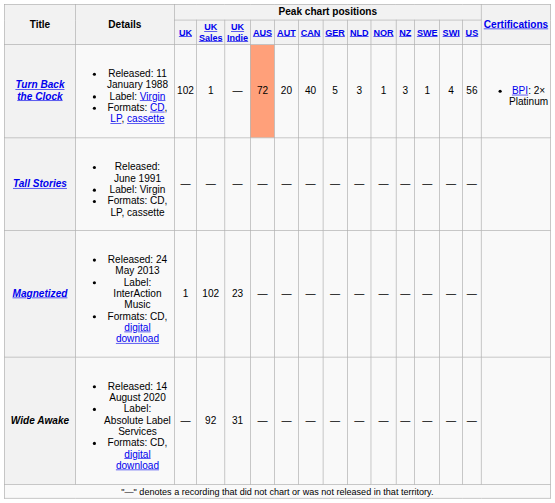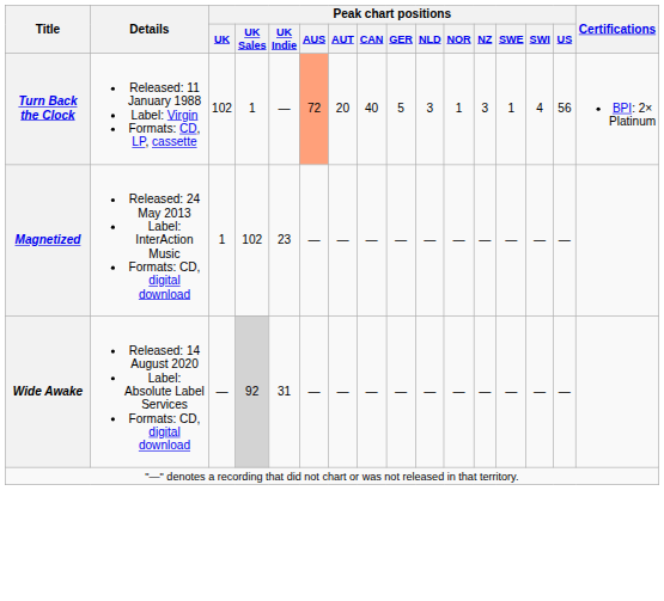 <table class="wikitable plainrowheaders" style="text-align:center;">
 <tr>
 <th scope="col" rowspan="2" style="width:11em;">Title</th>
 <th scope="col" rowspan="2" style="width:17em;">Details</th>
 <th scope="col" colspan="13">Peak chart positions</th>
 <th scope="col" rowspan="2" style="width:6em;"><a href='#'>Certifications</a></th>
 </tr>
 <tr>
 <th scope="col" style="width:2.5em;font-size:90%;"><a href='#'>UK</a><br></th>
 <th scope="col" style="width:2.5em;font-size:90%;"><a href='#'>UK Sales</a><br></th>
 <th scope="col" style="width:2.5em;font-size:90%;"><a href='#'>UK Indie</a><br></th>
 <th scope="col" style="width:2.5em;font-size:90%;"><a href='#'>AUS</a><br></th>
 <th scope="col" style="width:2.5em;font-size:90%;"><a href='#'>AUT</a><br></th>
 <th scope="col" style="width:2.5em;font-size:90%;"><a href='#'>CAN</a><br></th>
 <th scope="col" style="width:2.5em;font-size:90%;"><a href='#'>GER</a><br></th>
 <th scope="col" style="width:2.5em;font-size:90%;"><a href='#'>NLD</a><br></th>
 <th scope="col" style="width:2.5em;font-size:90%;"><a href='#'>NOR</a><br></th>
 <th scope="col" style="width:2.5em;font-size:90%;"><a href='#'>NZ</a><br></th>
 <th scope="col" style="width:2.5em;font-size:90%;"><a href='#'>SWE</a><br></th>
 <th scope="col" style="width:2.5em;font-size:90%;"><a href='#'>SWI</a><br></th>
 <th scope="col" style="width:2.5em;font-size:90%;"><a href='#'>US</a><br></th>
 </tr>
 <tr>
 <th scope="row"><em><a href='#'>Turn Back the Clock</a></em></th>
 <td><br><ul><li>Released: 11 January 1988</li><li>Label: <a href='#'>Virgin</a></li><li>Formats: <a href='#'>CD</a>, <a href='#'>LP</a>, <a href='#'>cassette</a></li></ul></td>
 <td>102</td>
 <td>1</td>
 <td>—</td>
 <td style="background: lightsalmon;">72</td>
 <td>20</td>
 <td>40</td>
 <td>5</td>
 <td>3</td>
 <td>1</td>
 <td>3</td>
 <td>1</td>
 <td>4</td>
 <td>56</td>
 <td><br><ul><li><a href='#'>BPI</a>: 2× Platinum</li></ul></td>
 </tr>
 <tr>
-<th scope="row"><em><a href='#'>Tall Stories</a></em></th>
-<td><br><ul><li>Released: June 1991</li><li>Label: Virgin</li><li>Formats: CD, LP, cassette</li></ul></td>
-<td>—</td>
-<td>—</td>
-<td>—</td>
-<td>—</td>
-<td>—</td>
-<td>—</td>
-<td>—</td>
-<td>—</td>
-<td>—</td>
-<td>—</td>
-<td>—</td>
-<td>—</td>
-<td>—</td>
-<td></td>
-</tr>
-<tr>
 <th scope="row"><em><a href='#'>Magnetized</a></em></th>
 <td><br><ul><li>Released: 24 May 2013</li><li>Label: InterAction Music</li><li>Formats: CD, <a href='#'>digital download</a></li></ul></td>
 <td>1</td>
 <td>102</td>
 <td>23</td>
 <td>—</td>
 <td>—</td>
 <td>—</td>
 <td>—</td>
 <td>—</td>
 <td>—</td>
 <td>—</td>
 <td>—</td>
 <td>—</td>
 <td>—</td>
 <td></td>
 </tr>
 <tr>
 <th scope="row"><em>Wide Awake</em></th>
 <td><br><ul><li>Released: 14 August 2020</li><li>Label: Absolute Label Services</li><li>Formats: CD, <a href='#'>digital download</a></li></ul></td>
 <td>—</td>
-<td>92</td>
+<td style="background: lightgrey;">92</td>
 <td>31</td>
 <td>—</td>
 <td>—</td>
 <td>—</td>
 <td>—</td>
 <td>—</td>
 <td>—</td>
 <td>—</td>
 <td>—</td>
 <td>—</td>
 <td>—</td>
 <td></td>
 </tr>
 <tr>
 <td colspan="16" style="font-size:90%">"—" denotes a recording that did not chart or was not released in that territory.</td>
 </tr>
 </table>
